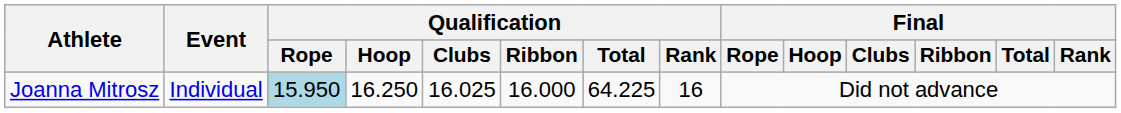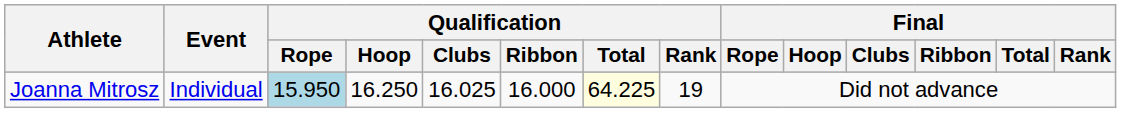 <table class=wikitable style="font-size:90%">
 <tr>
 <th rowspan=2>Athlete</th>
 <th rowspan=2>Event</th>
 <th colspan=6>Qualification</th>
 <th colspan=6>Final</th>
 </tr>
 <tr style="font-size:95%">
 <th>Rope</th>
 <th>Hoop</th>
 <th>Clubs</th>
 <th>Ribbon</th>
 <th>Total</th>
 <th>Rank</th>
 <th>Rope</th>
 <th>Hoop</th>
 <th>Clubs</th>
 <th>Ribbon</th>
 <th>Total</th>
 <th>Rank</th>
 </tr>
 <tr align=center>
 <td align=left><a href='#'>Joanna Mitrosz</a></td>
 <td align=left><a href='#'>Individual</a></td>
 <td style="background: lightblue;">15.950</td>
 <td>16.250</td>
 <td>16.025</td>
 <td>16.000</td>
-<td>64.225</td>
-<td>16</td>
+<td style="background: lightyellow;">64.225</td>
+<td>19</td>
 <td colspan=6>Did not advance</td>
 </tr>
 </table>
